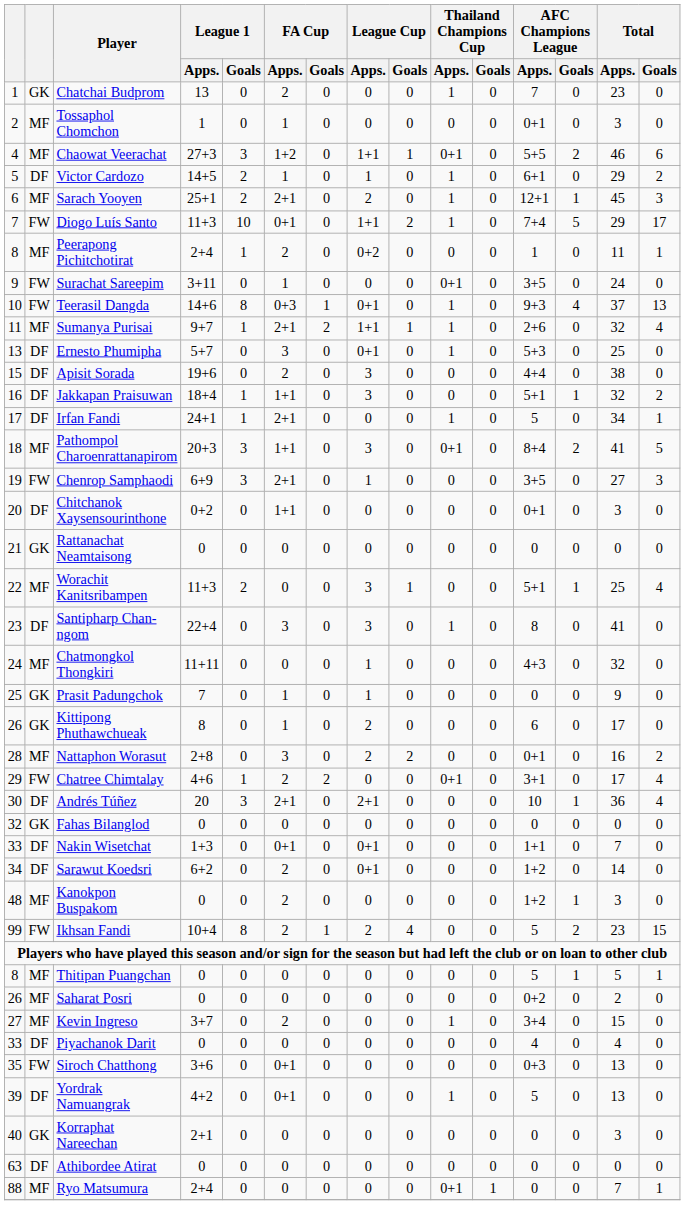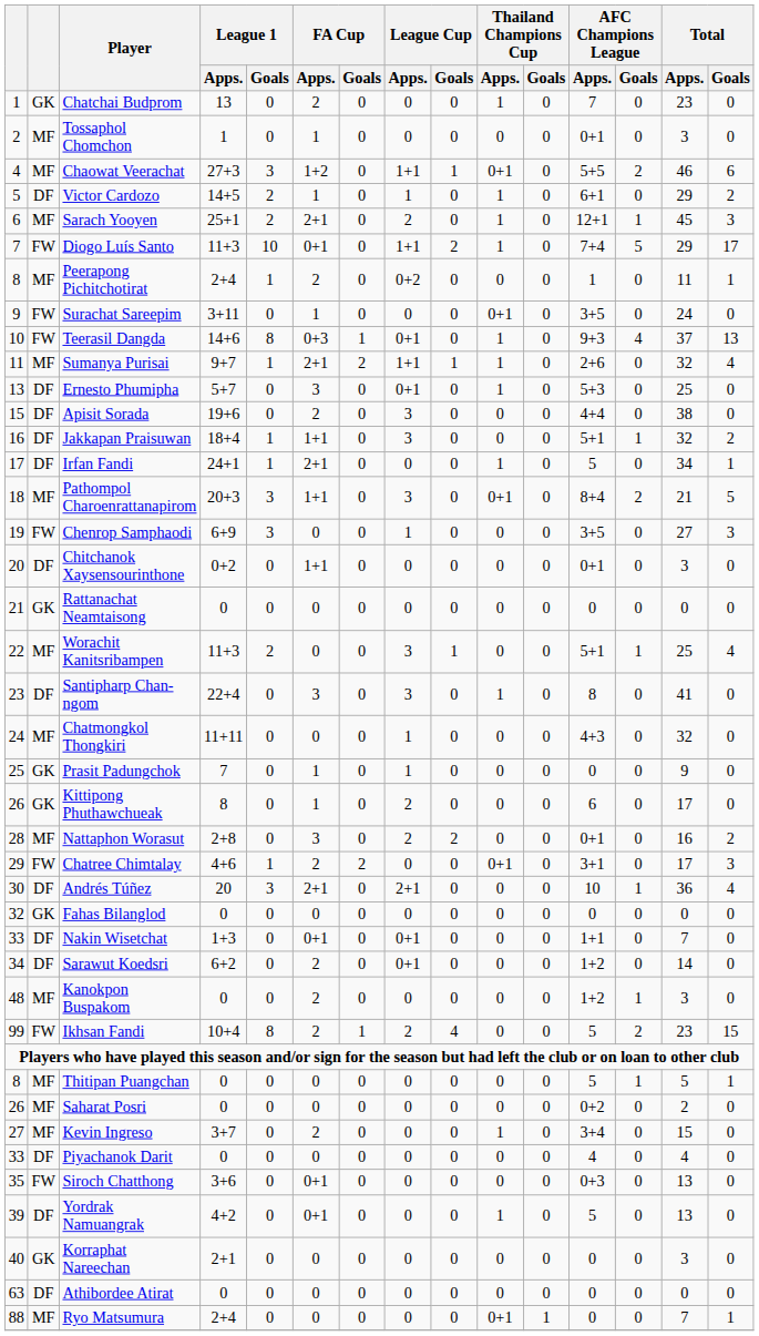 <table class="wikitable" style="text-align:center; font-size:100%; width:80%;">
 <tr>
 <th rowspan=2></th>
 <th rowspan=2></th>
 <th rowspan=2 width="250">Player</th>
 <th colspan=2 width="105">League 1</th>
 <th colspan=2 width="105">FA Cup</th>
 <th colspan=2 width="105">League Cup</th>
 <th colspan=2 width="105">Thailand Champions Cup</th>
 <th colspan=2 width="105">AFC Champions League</th>
 <th colspan=2 width="105">Total</th>
 </tr>
 <tr>
 <th>Apps.</th>
 <th>Goals</th>
 <th>Apps.</th>
 <th>Goals</th>
 <th>Apps.</th>
 <th>Goals</th>
 <th>Apps.</th>
 <th>Goals</th>
 <th>Apps.</th>
 <th>Goals</th>
 <th>Apps.</th>
 <th>Goals</th>
 </tr>
 <tr>
 <td>1</td>
 <td>GK</td>
 <td align="left"> <a href='#'>Chatchai Budprom</a></td>
 <td>13</td>
 <td>0</td>
 <td>2</td>
 <td>0</td>
 <td>0</td>
 <td>0</td>
 <td>1</td>
 <td>0</td>
 <td>7</td>
 <td>0</td>
 <td>23</td>
 <td>0</td>
 </tr>
 <tr>
 <td>2</td>
 <td>MF</td>
 <td align="left"> <a href='#'>Tossaphol Chomchon</a></td>
 <td>1</td>
 <td>0</td>
 <td>1</td>
 <td>0</td>
 <td>0</td>
 <td>0</td>
 <td>0</td>
 <td>0</td>
 <td>0+1</td>
 <td>0</td>
 <td>3</td>
 <td>0</td>
 </tr>
 <tr>
 <td>4</td>
 <td>MF</td>
 <td align="left"> <a href='#'>Chaowat Veerachat</a></td>
 <td>27+3</td>
 <td>3</td>
 <td>1+2</td>
 <td>0</td>
 <td>1+1</td>
 <td>1</td>
 <td>0+1</td>
 <td>0</td>
 <td>5+5</td>
 <td>2</td>
 <td>46</td>
 <td>6</td>
 </tr>
 <tr>
 <td>5</td>
 <td>DF</td>
 <td align="left"> <a href='#'>Victor Cardozo</a></td>
 <td>14+5</td>
 <td>2</td>
 <td>1</td>
 <td>0</td>
 <td>1</td>
 <td>0</td>
 <td>1</td>
 <td>0</td>
 <td>6+1</td>
 <td>0</td>
 <td>29</td>
 <td>2</td>
 </tr>
 <tr>
 <td>6</td>
 <td>MF</td>
 <td align="left"> <a href='#'>Sarach Yooyen</a></td>
 <td>25+1</td>
 <td>2</td>
 <td>2+1</td>
 <td>0</td>
 <td>2</td>
 <td>0</td>
 <td>1</td>
 <td>0</td>
 <td>12+1</td>
 <td>1</td>
 <td>45</td>
 <td>3</td>
 </tr>
 <tr>
 <td>7</td>
 <td>FW</td>
 <td align="left"> <a href='#'>Diogo Luís Santo</a></td>
 <td>11+3</td>
 <td>10</td>
 <td>0+1</td>
 <td>0</td>
 <td>1+1</td>
 <td>2</td>
 <td>1</td>
 <td>0</td>
 <td>7+4</td>
 <td>5</td>
 <td>29</td>
 <td>17</td>
 </tr>
 <tr>
 <td>8</td>
 <td>MF</td>
 <td align="left"> <a href='#'>Peerapong Pichitchotirat</a></td>
 <td>2+4</td>
 <td>1</td>
 <td>2</td>
 <td>0</td>
 <td>0+2</td>
 <td>0</td>
 <td>0</td>
 <td>0</td>
 <td>1</td>
 <td>0</td>
 <td>11</td>
 <td>1</td>
 </tr>
 <tr>
 <td>9</td>
 <td>FW</td>
 <td align="left"> <a href='#'>Surachat Sareepim</a></td>
 <td>3+11</td>
 <td>0</td>
 <td>1</td>
 <td>0</td>
 <td>0</td>
 <td>0</td>
 <td>0+1</td>
 <td>0</td>
 <td>3+5</td>
 <td>0</td>
 <td>24</td>
 <td>0</td>
 </tr>
 <tr>
 <td>10</td>
 <td>FW</td>
 <td align="left"> <a href='#'>Teerasil Dangda</a></td>
 <td>14+6</td>
 <td>8</td>
 <td>0+3</td>
 <td>1</td>
 <td>0+1</td>
 <td>0</td>
 <td>1</td>
 <td>0</td>
 <td>9+3</td>
 <td>4</td>
 <td>37</td>
 <td>13</td>
 </tr>
 <tr>
 <td>11</td>
 <td>MF</td>
 <td align="left"> <a href='#'>Sumanya Purisai</a></td>
 <td>9+7</td>
 <td>1</td>
 <td>2+1</td>
 <td>2</td>
 <td>1+1</td>
 <td>1</td>
 <td>1</td>
 <td>0</td>
 <td>2+6</td>
 <td>0</td>
 <td>32</td>
 <td>4</td>
 </tr>
 <tr>
 <td>13</td>
 <td>DF</td>
 <td align="left"> <a href='#'>Ernesto Phumipha</a></td>
 <td>5+7</td>
 <td>0</td>
 <td>3</td>
 <td>0</td>
 <td>0+1</td>
 <td>0</td>
 <td>1</td>
 <td>0</td>
 <td>5+3</td>
 <td>0</td>
 <td>25</td>
 <td>0</td>
 </tr>
 <tr>
 <td>15</td>
 <td>DF</td>
 <td align="left"> <a href='#'>Apisit Sorada</a></td>
 <td>19+6</td>
 <td>0</td>
 <td>2</td>
 <td>0</td>
 <td>3</td>
 <td>0</td>
 <td>0</td>
 <td>0</td>
 <td>4+4</td>
 <td>0</td>
 <td>38</td>
 <td>0</td>
 </tr>
 <tr>
 <td>16</td>
 <td>DF</td>
 <td align="left"> <a href='#'>Jakkapan Praisuwan</a></td>
 <td>18+4</td>
 <td>1</td>
 <td>1+1</td>
 <td>0</td>
 <td>3</td>
 <td>0</td>
 <td>0</td>
 <td>0</td>
 <td>5+1</td>
 <td>1</td>
 <td>32</td>
 <td>2</td>
 </tr>
 <tr>
 <td>17</td>
 <td>DF</td>
 <td align="left"> <a href='#'>Irfan Fandi</a></td>
 <td>24+1</td>
 <td>1</td>
 <td>2+1</td>
 <td>0</td>
 <td>0</td>
 <td>0</td>
 <td>1</td>
 <td>0</td>
 <td>5</td>
 <td>0</td>
 <td>34</td>
 <td>1</td>
 </tr>
 <tr>
 <td>18</td>
 <td>MF</td>
 <td align="left"> <a href='#'>Pathompol Charoenrattanapirom</a></td>
 <td>20+3</td>
 <td>3</td>
 <td>1+1</td>
 <td>0</td>
 <td>3</td>
 <td>0</td>
 <td>0+1</td>
 <td>0</td>
 <td>8+4</td>
 <td>2</td>
-<td>41</td>
+<td>21</td>
 <td>5</td>
 </tr>
 <tr>
 <td>19</td>
 <td>FW</td>
 <td align="left"> <a href='#'>Chenrop Samphaodi</a></td>
 <td>6+9</td>
 <td>3</td>
-<td>2+1</td>
+<td>0</td>
 <td>0</td>
 <td>1</td>
 <td>0</td>
 <td>0</td>
 <td>0</td>
 <td>3+5</td>
 <td>0</td>
 <td>27</td>
 <td>3</td>
 </tr>
 <tr>
 <td>20</td>
 <td>DF</td>
 <td align="left"> <a href='#'>Chitchanok Xaysensourinthone</a></td>
 <td>0+2</td>
 <td>0</td>
 <td>1+1</td>
 <td>0</td>
 <td>0</td>
 <td>0</td>
 <td>0</td>
 <td>0</td>
 <td>0+1</td>
 <td>0</td>
 <td>3</td>
 <td>0</td>
 </tr>
 <tr>
 <td>21</td>
 <td>GK</td>
 <td align="left"> <a href='#'>Rattanachat Neamtaisong</a></td>
 <td>0</td>
 <td>0</td>
 <td>0</td>
 <td>0</td>
 <td>0</td>
 <td>0</td>
 <td>0</td>
 <td>0</td>
 <td>0</td>
 <td>0</td>
 <td>0</td>
 <td>0</td>
 </tr>
 <tr>
 <td>22</td>
 <td>MF</td>
 <td align="left"> <a href='#'>Worachit Kanitsribampen</a></td>
 <td>11+3</td>
 <td>2</td>
 <td>0</td>
 <td>0</td>
 <td>3</td>
 <td>1</td>
 <td>0</td>
 <td>0</td>
 <td>5+1</td>
 <td>1</td>
 <td>25</td>
 <td>4</td>
 </tr>
 <tr>
 <td>23</td>
 <td>DF</td>
 <td align="left"> <a href='#'>Santipharp Chan-ngom</a></td>
 <td>22+4</td>
 <td>0</td>
 <td>3</td>
 <td>0</td>
 <td>3</td>
 <td>0</td>
 <td>1</td>
 <td>0</td>
 <td>8</td>
 <td>0</td>
 <td>41</td>
 <td>0</td>
 </tr>
 <tr>
 <td>24</td>
 <td>MF</td>
 <td align="left"> <a href='#'>Chatmongkol Thongkiri</a></td>
 <td>11+11</td>
 <td>0</td>
 <td>0</td>
 <td>0</td>
 <td>1</td>
 <td>0</td>
 <td>0</td>
 <td>0</td>
 <td>4+3</td>
 <td>0</td>
 <td>32</td>
 <td>0</td>
 </tr>
 <tr>
 <td>25</td>
 <td>GK</td>
 <td align="left"> <a href='#'>Prasit Padungchok</a></td>
 <td>7</td>
 <td>0</td>
 <td>1</td>
 <td>0</td>
 <td>1</td>
 <td>0</td>
 <td>0</td>
 <td>0</td>
 <td>0</td>
 <td>0</td>
 <td>9</td>
 <td>0</td>
 </tr>
 <tr>
 <td>26</td>
 <td>GK</td>
 <td align="left"> <a href='#'>Kittipong Phuthawchueak</a></td>
 <td>8</td>
 <td>0</td>
 <td>1</td>
 <td>0</td>
 <td>2</td>
 <td>0</td>
 <td>0</td>
 <td>0</td>
 <td>6</td>
 <td>0</td>
 <td>17</td>
 <td>0</td>
 </tr>
 <tr>
 <td>28</td>
 <td>MF</td>
 <td align="left"> <a href='#'>Nattaphon Worasut</a></td>
 <td>2+8</td>
 <td>0</td>
 <td>3</td>
 <td>0</td>
 <td>2</td>
 <td>2</td>
 <td>0</td>
 <td>0</td>
 <td>0+1</td>
 <td>0</td>
 <td>16</td>
 <td>2</td>
 </tr>
 <tr>
 <td>29</td>
 <td>FW</td>
 <td align="left"> <a href='#'>Chatree Chimtalay</a></td>
 <td>4+6</td>
 <td>1</td>
 <td>2</td>
 <td>2</td>
 <td>0</td>
 <td>0</td>
 <td>0+1</td>
 <td>0</td>
 <td>3+1</td>
 <td>0</td>
 <td>17</td>
-<td>4</td>
+<td>3</td>
 </tr>
 <tr>
 <td>30</td>
 <td>DF</td>
 <td align="left"> <a href='#'>Andrés Túñez</a></td>
 <td>20</td>
 <td>3</td>
 <td>2+1</td>
 <td>0</td>
 <td>2+1</td>
 <td>0</td>
 <td>0</td>
 <td>0</td>
 <td>10</td>
 <td>1</td>
 <td>36</td>
 <td>4</td>
 </tr>
 <tr>
 <td>32</td>
 <td>GK</td>
 <td align="left"> <a href='#'>Fahas Bilanglod</a></td>
 <td>0</td>
 <td>0</td>
 <td>0</td>
 <td>0</td>
 <td>0</td>
 <td>0</td>
 <td>0</td>
 <td>0</td>
 <td>0</td>
 <td>0</td>
 <td>0</td>
 <td>0</td>
 </tr>
 <tr>
 <td>33</td>
 <td>DF</td>
 <td align="left"> <a href='#'>Nakin Wisetchat</a></td>
 <td>1+3</td>
 <td>0</td>
 <td>0+1</td>
 <td>0</td>
 <td>0+1</td>
 <td>0</td>
 <td>0</td>
 <td>0</td>
 <td>1+1</td>
 <td>0</td>
 <td>7</td>
 <td>0</td>
 </tr>
 <tr>
 <td>34</td>
 <td>DF</td>
 <td align="left"> <a href='#'>Sarawut Koedsri</a></td>
 <td>6+2</td>
 <td>0</td>
 <td>2</td>
 <td>0</td>
 <td>0+1</td>
 <td>0</td>
 <td>0</td>
 <td>0</td>
 <td>1+2</td>
 <td>0</td>
 <td>14</td>
 <td>0</td>
 </tr>
 <tr>
 <td>48</td>
 <td>MF</td>
 <td align="left"> <a href='#'>Kanokpon Buspakom</a></td>
 <td>0</td>
 <td>0</td>
 <td>2</td>
 <td>0</td>
 <td>0</td>
 <td>0</td>
 <td>0</td>
 <td>0</td>
 <td>1+2</td>
 <td>1</td>
 <td>3</td>
 <td>0</td>
 </tr>
 <tr>
 <td>99</td>
 <td>FW</td>
 <td align="left"> <a href='#'>Ikhsan Fandi</a></td>
 <td>10+4</td>
 <td>8</td>
 <td>2</td>
 <td>1</td>
 <td>2</td>
 <td>4</td>
 <td>0</td>
 <td>0</td>
 <td>5</td>
 <td>2</td>
 <td>23</td>
 <td>15</td>
 </tr>
 <tr>
 <td colspan="17"><strong>Players who have played this season and/or sign for the season but had left the club or on loan to other club</strong></td>
 </tr>
 <tr>
 <td>8</td>
 <td>MF</td>
 <td align="left"> <a href='#'>Thitipan Puangchan</a></td>
 <td>0</td>
 <td>0</td>
 <td>0</td>
 <td>0</td>
 <td>0</td>
 <td>0</td>
 <td>0</td>
 <td>0</td>
 <td>5</td>
 <td>1</td>
 <td>5</td>
 <td>1</td>
 </tr>
 <tr>
 <td>26</td>
 <td>MF</td>
 <td align="left"> <a href='#'>Saharat Posri</a></td>
 <td>0</td>
 <td>0</td>
 <td>0</td>
 <td>0</td>
 <td>0</td>
 <td>0</td>
 <td>0</td>
 <td>0</td>
 <td>0+2</td>
 <td>0</td>
 <td>2</td>
 <td>0</td>
 </tr>
 <tr>
 <td>27</td>
 <td>MF</td>
 <td align="left"> <a href='#'>Kevin Ingreso</a></td>
 <td>3+7</td>
 <td>0</td>
 <td>2</td>
 <td>0</td>
 <td>0</td>
 <td>0</td>
 <td>1</td>
 <td>0</td>
 <td>3+4</td>
 <td>0</td>
 <td>15</td>
 <td>0</td>
 </tr>
 <tr>
 <td>33</td>
 <td>DF</td>
 <td align="left"> <a href='#'>Piyachanok Darit</a></td>
 <td>0</td>
 <td>0</td>
 <td>0</td>
 <td>0</td>
 <td>0</td>
 <td>0</td>
 <td>0</td>
 <td>0</td>
 <td>4</td>
 <td>0</td>
 <td>4</td>
 <td>0</td>
 </tr>
 <tr>
 <td>35</td>
 <td>FW</td>
 <td align="left"> <a href='#'>Siroch Chatthong</a></td>
 <td>3+6</td>
 <td>0</td>
 <td>0+1</td>
 <td>0</td>
 <td>0</td>
 <td>0</td>
 <td>0</td>
 <td>0</td>
 <td>0+3</td>
 <td>0</td>
 <td>13</td>
 <td>0</td>
 </tr>
 <tr>
 <td>39</td>
 <td>DF</td>
 <td align="left"> <a href='#'>Yordrak Namuangrak</a></td>
 <td>4+2</td>
 <td>0</td>
 <td>0+1</td>
 <td>0</td>
 <td>0</td>
 <td>0</td>
 <td>1</td>
 <td>0</td>
 <td>5</td>
 <td>0</td>
 <td>13</td>
 <td>0</td>
 </tr>
 <tr>
 <td>40</td>
 <td>GK</td>
 <td align="left"> <a href='#'>Korraphat Nareechan</a></td>
 <td>2+1</td>
 <td>0</td>
 <td>0</td>
 <td>0</td>
 <td>0</td>
 <td>0</td>
 <td>0</td>
 <td>0</td>
 <td>0</td>
 <td>0</td>
 <td>3</td>
 <td>0</td>
 </tr>
 <tr>
 <td>63</td>
 <td>DF</td>
 <td align="left"> <a href='#'>Athibordee Atirat</a></td>
 <td>0</td>
 <td>0</td>
 <td>0</td>
 <td>0</td>
 <td>0</td>
 <td>0</td>
 <td>0</td>
 <td>0</td>
 <td>0</td>
 <td>0</td>
 <td>0</td>
 <td>0</td>
 </tr>
 <tr>
 <td>88</td>
 <td>MF</td>
 <td align="left"> <a href='#'>Ryo Matsumura</a></td>
 <td>2+4</td>
 <td>0</td>
 <td>0</td>
 <td>0</td>
 <td>0</td>
 <td>0</td>
 <td>0+1</td>
 <td>1</td>
 <td>0</td>
 <td>0</td>
 <td>7</td>
 <td>1</td>
 </tr>
 <tr>
 </tr>
 </table>
